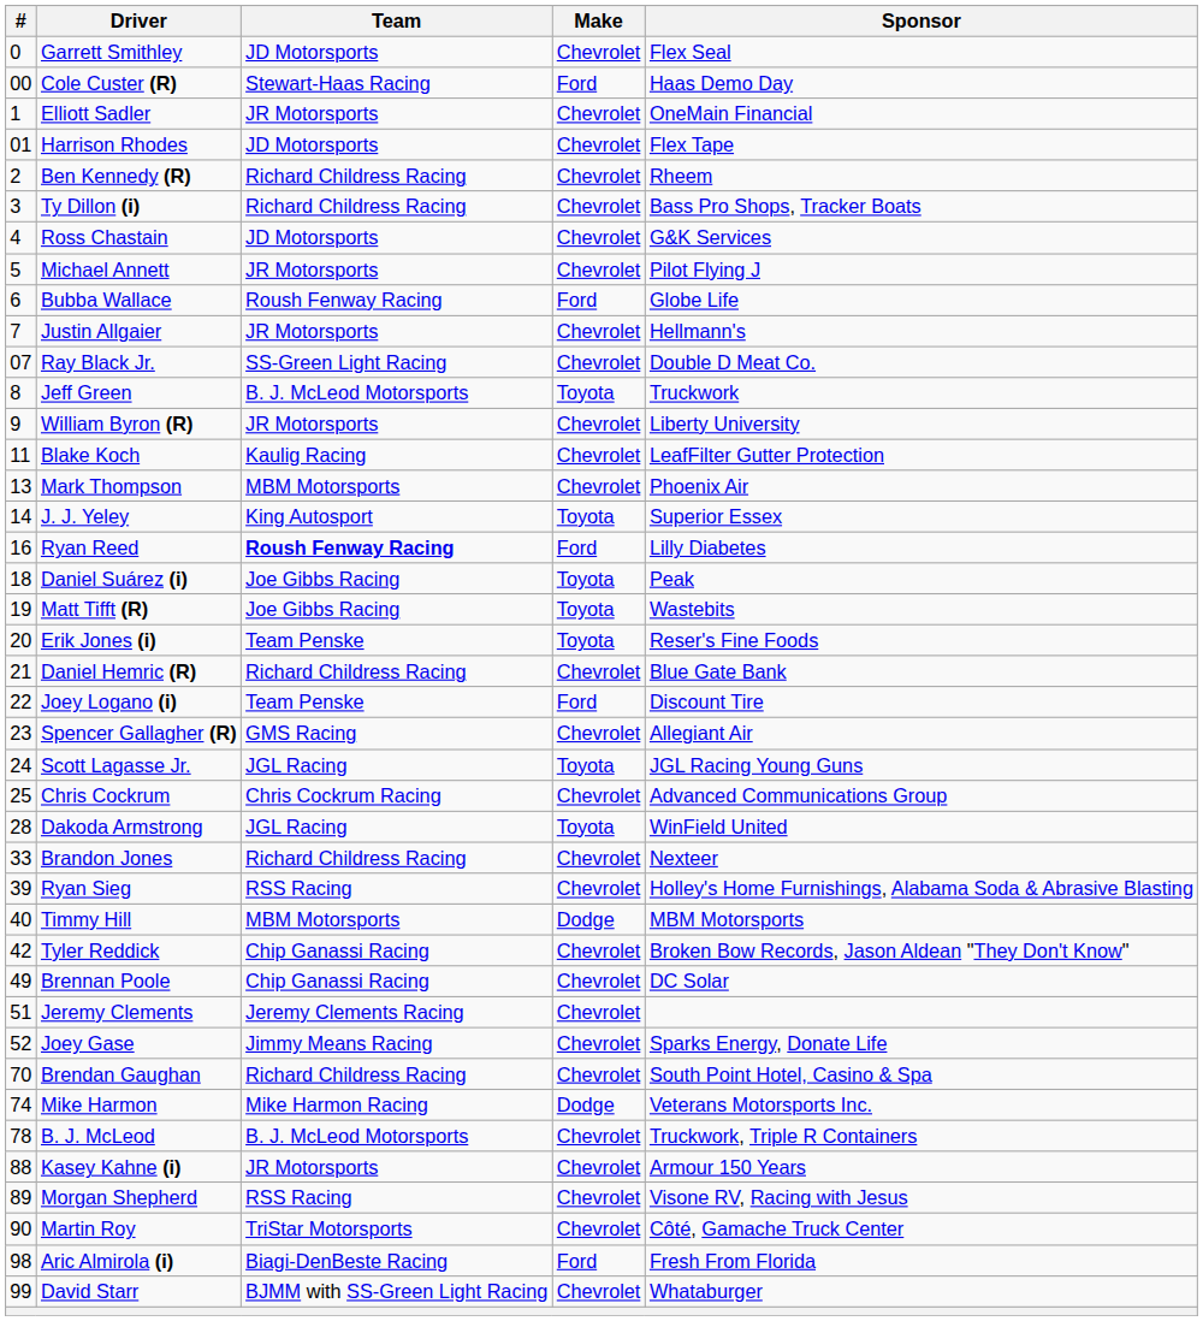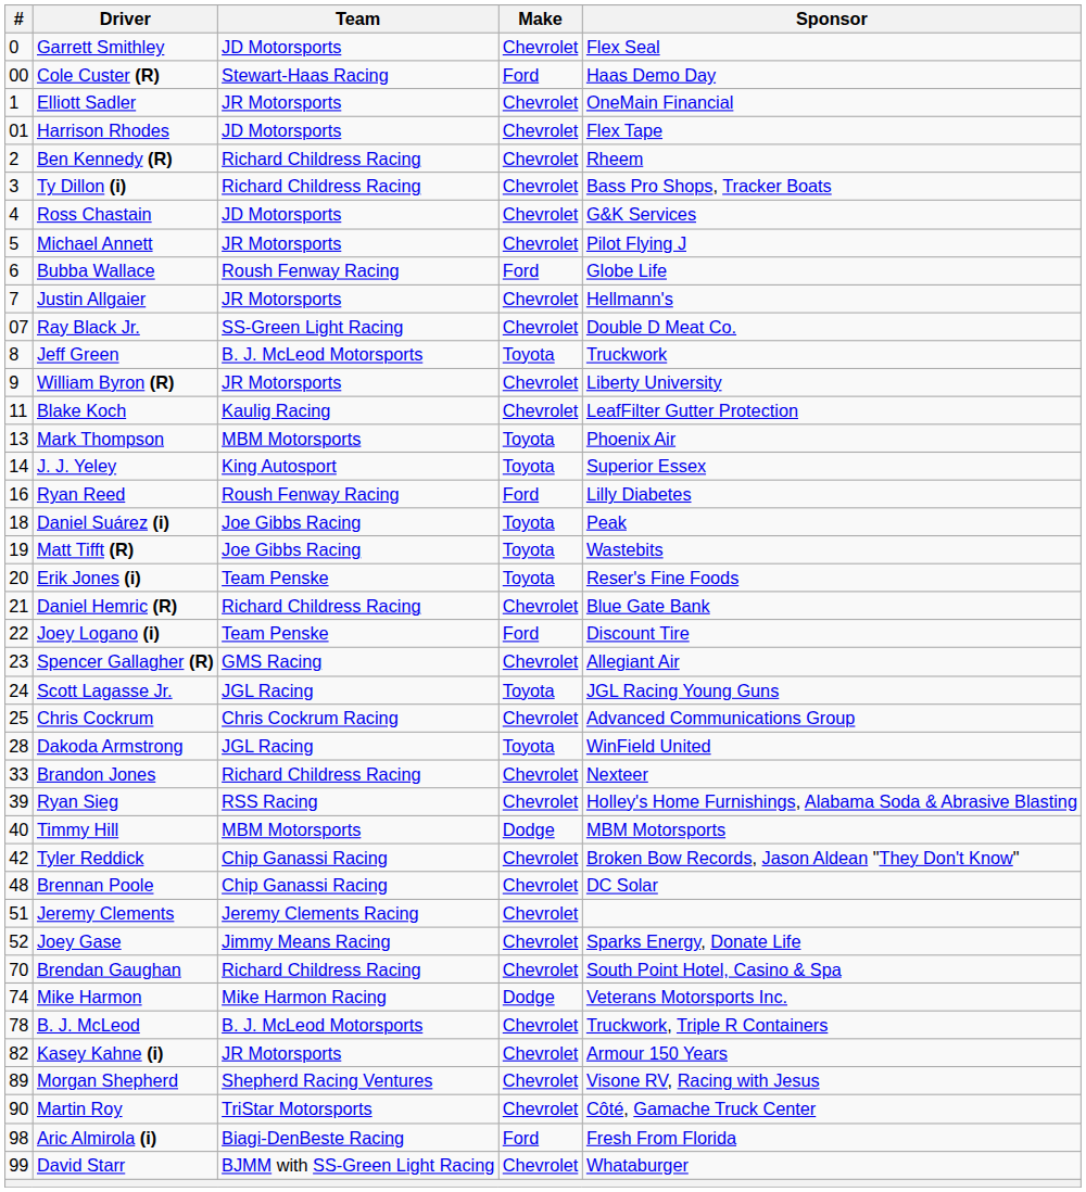 <table class="wikitable" style="font-size:95%">
 <tr>
 <th>#</th>
 <th>Driver</th>
 <th>Team</th>
 <th>Make</th>
 <th>Sponsor</th>
 </tr>
 <tr>
 <td>0</td>
 <td><a href='#'>Garrett Smithley</a></td>
 <td><a href='#'>JD Motorsports</a></td>
 <td><a href='#'>Chevrolet</a></td>
 <td><a href='#'>Flex Seal</a></td>
 </tr>
 <tr>
 <td>00</td>
 <td><a href='#'>Cole Custer</a> <strong>(R)</strong></td>
 <td><a href='#'>Stewart-Haas Racing</a></td>
 <td><a href='#'>Ford</a></td>
 <td><a href='#'>Haas Demo Day</a></td>
 </tr>
 <tr>
 <td>1</td>
 <td><a href='#'>Elliott Sadler</a></td>
 <td><a href='#'>JR Motorsports</a></td>
 <td><a href='#'>Chevrolet</a></td>
 <td><a href='#'>OneMain Financial</a></td>
 </tr>
 <tr>
 <td>01</td>
 <td><a href='#'>Harrison Rhodes</a></td>
 <td><a href='#'>JD Motorsports</a></td>
 <td><a href='#'>Chevrolet</a></td>
 <td><a href='#'>Flex Tape</a></td>
 </tr>
 <tr>
 <td>2</td>
 <td><a href='#'>Ben Kennedy</a> <strong>(R)</strong></td>
 <td><a href='#'>Richard Childress Racing</a></td>
 <td><a href='#'>Chevrolet</a></td>
 <td><a href='#'>Rheem</a></td>
 </tr>
 <tr>
 <td>3</td>
 <td><a href='#'>Ty Dillon</a> <strong>(i)</strong></td>
 <td><a href='#'>Richard Childress Racing</a></td>
 <td><a href='#'>Chevrolet</a></td>
 <td><a href='#'>Bass Pro Shops</a>, <a href='#'>Tracker Boats</a></td>
 </tr>
 <tr>
 <td>4</td>
 <td><a href='#'>Ross Chastain</a></td>
 <td><a href='#'>JD Motorsports</a></td>
 <td><a href='#'>Chevrolet</a></td>
 <td><a href='#'>G&K Services</a></td>
 </tr>
 <tr>
 <td>5</td>
 <td><a href='#'>Michael Annett</a></td>
 <td><a href='#'>JR Motorsports</a></td>
 <td><a href='#'>Chevrolet</a></td>
 <td><a href='#'>Pilot Flying J</a></td>
 </tr>
 <tr>
 <td>6</td>
 <td><a href='#'>Bubba Wallace</a></td>
 <td><a href='#'>Roush Fenway Racing</a></td>
 <td><a href='#'>Ford</a></td>
 <td><a href='#'>Globe Life</a></td>
 </tr>
 <tr>
 <td>7</td>
 <td><a href='#'>Justin Allgaier</a></td>
 <td><a href='#'>JR Motorsports</a></td>
 <td><a href='#'>Chevrolet</a></td>
 <td><a href='#'>Hellmann's</a></td>
 </tr>
 <tr>
 <td>07</td>
 <td><a href='#'>Ray Black Jr.</a></td>
 <td><a href='#'>SS-Green Light Racing</a></td>
 <td><a href='#'>Chevrolet</a></td>
 <td><a href='#'>Double D Meat Co.</a></td>
 </tr>
 <tr>
 <td>8</td>
 <td><a href='#'>Jeff Green</a></td>
 <td><a href='#'>B. J. McLeod Motorsports</a></td>
 <td><a href='#'>Toyota</a></td>
 <td><a href='#'>Truckwork</a></td>
 </tr>
 <tr>
 <td>9</td>
 <td><a href='#'>William Byron</a> <strong>(R)</strong></td>
 <td><a href='#'>JR Motorsports</a></td>
 <td><a href='#'>Chevrolet</a></td>
 <td><a href='#'>Liberty University</a></td>
 </tr>
 <tr>
 <td>11</td>
 <td><a href='#'>Blake Koch</a></td>
 <td><a href='#'>Kaulig Racing</a></td>
 <td><a href='#'>Chevrolet</a></td>
 <td><a href='#'>LeafFilter Gutter Protection</a></td>
 </tr>
 <tr>
 <td>13</td>
 <td><a href='#'>Mark Thompson</a></td>
 <td><a href='#'>MBM Motorsports</a></td>
-<td><a href='#'>Chevrolet</a></td>
+<td><a href='#'>Toyota</a></td>
 <td><a href='#'>Phoenix Air</a></td>
 </tr>
 <tr>
 <td>14</td>
 <td><a href='#'>J. J. Yeley</a></td>
 <td><a href='#'>King Autosport</a></td>
 <td><a href='#'>Toyota</a></td>
 <td><a href='#'>Superior Essex</a></td>
 </tr>
 <tr>
 <td>16</td>
 <td><a href='#'>Ryan Reed</a></td>
-<td><strong><a href='#'>Roush Fenway Racing</a></strong></td>
+<td><a href='#'>Roush Fenway Racing</a></td>
 <td><a href='#'>Ford</a></td>
 <td><a href='#'>Lilly Diabetes</a></td>
 </tr>
 <tr>
 <td>18</td>
 <td><a href='#'>Daniel Suárez</a> <strong>(i)</strong></td>
 <td><a href='#'>Joe Gibbs Racing</a></td>
 <td><a href='#'>Toyota</a></td>
 <td><a href='#'>Peak</a></td>
 </tr>
 <tr>
 <td>19</td>
 <td><a href='#'>Matt Tifft</a> <strong>(R)</strong></td>
 <td><a href='#'>Joe Gibbs Racing</a></td>
 <td><a href='#'>Toyota</a></td>
 <td><a href='#'>Wastebits</a></td>
 </tr>
 <tr>
 <td>20</td>
 <td><a href='#'>Erik Jones</a> <strong>(i)</strong></td>
 <td><a href='#'>Team Penske</a></td>
 <td><a href='#'>Toyota</a></td>
 <td><a href='#'>Reser's Fine Foods</a></td>
 </tr>
 <tr>
 <td>21</td>
 <td><a href='#'>Daniel Hemric</a> <strong>(R)</strong></td>
 <td><a href='#'>Richard Childress Racing</a></td>
 <td><a href='#'>Chevrolet</a></td>
 <td><a href='#'>Blue Gate Bank</a></td>
 </tr>
 <tr>
 <td>22</td>
 <td><a href='#'>Joey Logano</a> <strong>(i)</strong></td>
 <td><a href='#'>Team Penske</a></td>
 <td><a href='#'>Ford</a></td>
 <td><a href='#'>Discount Tire</a></td>
 </tr>
 <tr>
 <td>23</td>
 <td><a href='#'>Spencer Gallagher</a> <strong>(R)</strong></td>
 <td><a href='#'>GMS Racing</a></td>
 <td><a href='#'>Chevrolet</a></td>
 <td><a href='#'>Allegiant Air</a></td>
 </tr>
 <tr>
 <td>24</td>
 <td><a href='#'>Scott Lagasse Jr.</a></td>
 <td><a href='#'>JGL Racing</a></td>
 <td><a href='#'>Toyota</a></td>
 <td><a href='#'>JGL Racing Young Guns</a></td>
 </tr>
 <tr>
 <td>25</td>
 <td><a href='#'>Chris Cockrum</a></td>
 <td><a href='#'>Chris Cockrum Racing</a></td>
 <td><a href='#'>Chevrolet</a></td>
 <td><a href='#'>Advanced Communications Group</a></td>
 </tr>
 <tr>
 <td>28</td>
 <td><a href='#'>Dakoda Armstrong</a></td>
 <td><a href='#'>JGL Racing</a></td>
 <td><a href='#'>Toyota</a></td>
 <td><a href='#'>WinField United</a></td>
 </tr>
 <tr>
 <td>33</td>
 <td><a href='#'>Brandon Jones</a></td>
 <td><a href='#'>Richard Childress Racing</a></td>
 <td><a href='#'>Chevrolet</a></td>
 <td><a href='#'>Nexteer</a></td>
 </tr>
 <tr>
 <td>39</td>
 <td><a href='#'>Ryan Sieg</a></td>
 <td><a href='#'>RSS Racing</a></td>
 <td><a href='#'>Chevrolet</a></td>
 <td><a href='#'>Holley's Home Furnishings</a>, <a href='#'>Alabama Soda & Abrasive Blasting</a></td>
 </tr>
 <tr>
 <td>40</td>
 <td><a href='#'>Timmy Hill</a></td>
 <td><a href='#'>MBM Motorsports</a></td>
 <td><a href='#'>Dodge</a></td>
 <td><a href='#'>MBM Motorsports</a></td>
 </tr>
 <tr>
 <td>42</td>
 <td><a href='#'>Tyler Reddick</a></td>
 <td><a href='#'>Chip Ganassi Racing</a></td>
 <td><a href='#'>Chevrolet</a></td>
 <td><a href='#'>Broken Bow Records</a>, <a href='#'>Jason Aldean</a> "<a href='#'>They Don't Know</a>"</td>
 </tr>
 <tr>
-<td>49</td>
+<td>48</td>
 <td><a href='#'>Brennan Poole</a></td>
 <td><a href='#'>Chip Ganassi Racing</a></td>
 <td><a href='#'>Chevrolet</a></td>
 <td><a href='#'>DC Solar</a></td>
 </tr>
 <tr>
 <td>51</td>
 <td><a href='#'>Jeremy Clements</a></td>
 <td><a href='#'>Jeremy Clements Racing</a></td>
 <td><a href='#'>Chevrolet</a></td>
 <td></td>
 </tr>
 <tr>
 <td>52</td>
 <td><a href='#'>Joey Gase</a></td>
 <td><a href='#'>Jimmy Means Racing</a></td>
 <td><a href='#'>Chevrolet</a></td>
 <td><a href='#'>Sparks Energy</a>, <a href='#'>Donate Life</a></td>
 </tr>
 <tr>
 <td>70</td>
 <td><a href='#'>Brendan Gaughan</a></td>
 <td><a href='#'>Richard Childress Racing</a></td>
 <td><a href='#'>Chevrolet</a></td>
 <td><a href='#'>South Point Hotel, Casino & Spa</a></td>
 </tr>
 <tr>
 <td>74</td>
 <td><a href='#'>Mike Harmon</a></td>
 <td><a href='#'>Mike Harmon Racing</a></td>
 <td><a href='#'>Dodge</a></td>
 <td><a href='#'>Veterans Motorsports Inc.</a></td>
 </tr>
 <tr>
 <td>78</td>
 <td><a href='#'>B. J. McLeod</a></td>
 <td><a href='#'>B. J. McLeod Motorsports</a></td>
 <td><a href='#'>Chevrolet</a></td>
 <td><a href='#'>Truckwork</a>, <a href='#'>Triple R Containers</a></td>
 </tr>
 <tr>
-<td>88</td>
+<td>82</td>
 <td><a href='#'>Kasey Kahne</a> <strong>(i)</strong></td>
 <td><a href='#'>JR Motorsports</a></td>
 <td><a href='#'>Chevrolet</a></td>
 <td><a href='#'>Armour 150 Years</a></td>
 </tr>
 <tr>
 <td>89</td>
 <td><a href='#'>Morgan Shepherd</a></td>
-<td><a href='#'>RSS Racing</a></td>
+<td><a href='#'>Shepherd Racing Ventures</a></td>
 <td><a href='#'>Chevrolet</a></td>
 <td><a href='#'>Visone RV</a>, <a href='#'>Racing with Jesus</a></td>
 </tr>
 <tr>
 <td>90</td>
 <td><a href='#'>Martin Roy</a></td>
 <td><a href='#'>TriStar Motorsports</a></td>
 <td><a href='#'>Chevrolet</a></td>
 <td><a href='#'>Côté</a>, <a href='#'>Gamache Truck Center</a></td>
 </tr>
 <tr>
 <td>98</td>
 <td><a href='#'>Aric Almirola</a> <strong>(i)</strong></td>
 <td><a href='#'>Biagi-DenBeste Racing</a></td>
 <td><a href='#'>Ford</a></td>
 <td><a href='#'>Fresh From Florida</a></td>
 </tr>
 <tr>
 <td>99</td>
 <td><a href='#'>David Starr</a></td>
 <td><a href='#'>BJMM</a> with <a href='#'>SS-Green Light Racing</a></td>
 <td><a href='#'>Chevrolet</a></td>
 <td><a href='#'>Whataburger</a></td>
 </tr>
 <tr>
 <th colspan="5"></th>
 </tr>
 </table>
